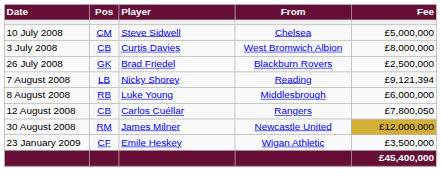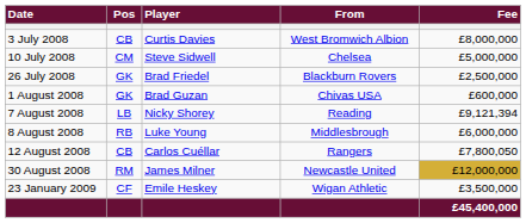 <table class="wikitable">
 <tr>
 <th style="background:#670E36; color:#ffffff; text-align:left; width:130px">Date</th>
 <th style="background:#670E36; color:#ffffff; text-align:center; width:40px">Pos</th>
 <th style="background:#670E36; color:#ffffff; text-align:left; width:180px">Player</th>
 <th style="background:#670E36; color:#ffffff; text-align:center; width:180px">From</th>
 <th style="background:#670E36; color:#ffffff; text-align:right; width:130px">Fee</th>
 </tr>
 <tr>
 <th></th>
 <th></th>
 <th></th>
 <th></th>
 <th></th>
 </tr>
 <tr>
+<td>3 July 2008</td>
+<td style="text-align:center;"><a href='#'>CB</a></td>
+<td><a href='#'>Curtis Davies</a></td>
+<td style="text-align:center;"><a href='#'>West Bromwich Albion</a></td>
+<td style="text-align:right;">£8,000,000</td>
+</tr>
+<tr>
 <td>10 July 2008</td>
 <td style="text-align:center;"><a href='#'>CM</a></td>
 <td><a href='#'>Steve Sidwell</a></td>
 <td style="text-align:center;"><a href='#'>Chelsea</a></td>
 <td style="text-align:right;">£5,000,000</td>
 </tr>
 <tr>
-<td>3 July 2008</td>
-<td style="text-align:center;"><a href='#'>CB</a></td>
-<td><a href='#'>Curtis Davies</a></td>
-<td style="text-align:center;"><a href='#'>West Bromwich Albion</a></td>
-<td style="text-align:right;">£8,000,000</td>
-</tr>
-<tr>
 <td>26 July 2008</td>
 <td style="text-align:center;"><a href='#'>GK</a></td>
 <td> <a href='#'>Brad Friedel</a></td>
 <td style="text-align:center;"><a href='#'>Blackburn Rovers</a></td>
 <td style="text-align:right;">£2,500,000</td>
+</tr>
+<tr>
+<td>1 August 2008</td>
+<td style="text-align:center;"><a href='#'>GK</a></td>
+<td> <a href='#'>Brad Guzan</a></td>
+<td style="text-align:center;"> <a href='#'>Chivas USA</a></td>
+<td style="text-align:right;">£600,000</td>
 </tr>
 <tr>
 <td>7 August 2008</td>
 <td style="text-align:center;"><a href='#'>LB</a></td>
 <td><a href='#'>Nicky Shorey</a></td>
 <td style="text-align:center;"><a href='#'>Reading</a></td>
 <td style="text-align:right;">£9,121,394</td>
 </tr>
 <tr>
 <td>8 August 2008</td>
 <td style="text-align:center;"><a href='#'>RB</a></td>
 <td><a href='#'>Luke Young</a></td>
 <td style="text-align:center;"><a href='#'>Middlesbrough</a></td>
 <td style="text-align:right;">£6,000,000</td>
 </tr>
 <tr>
 <td>12 August 2008</td>
 <td style="text-align:center;"><a href='#'>CB</a></td>
 <td> <a href='#'>Carlos Cuéllar</a></td>
 <td style="text-align:center;"> <a href='#'>Rangers</a></td>
 <td style="text-align:right;">£7,800,050</td>
 </tr>
 <tr>
 <td>30 August 2008</td>
 <td style="text-align:center;"><a href='#'>RM</a></td>
 <td><a href='#'>James Milner</a></td>
 <td style="text-align:center;"><a href='#'>Newcastle United</a></td>
 <td style="text-align:right; background-color:#D4AF37">£12,000,000</td>
 </tr>
 <tr>
 <td>23 January 2009</td>
 <td style="text-align:center;"><a href='#'>CF</a></td>
 <td><a href='#'>Emile Heskey</a></td>
 <td style="text-align:center;"><a href='#'>Wigan Athletic</a></td>
 <td style="text-align:right;">£3,500,000</td>
 </tr>
 <tr>
 <th style="background:#670E36;"></th>
 <th style="background:#670E36;"></th>
 <th style="background:#670E36;"></th>
 <th style="background:#670E36;"></th>
 <th style="background:#670E36; color:#ffffff; text-align:right;"><strong>£45,400,000</strong></th>
 </tr>
 </table>
